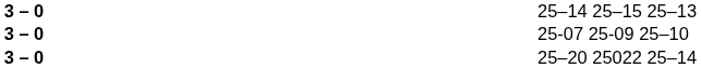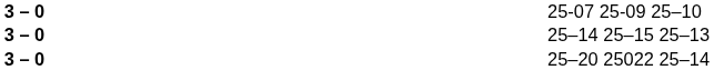 <table width=100% cellspacing=1>
 <tr>
 <th width=20%></th>
 <th width=12%></th>
 <th width=20%></th>
 <th width=33%></th>
+<td></td>
+</tr>
+<tr style=font-size:90%>
+<td align=right><strong></strong></td>
+<td align=center><strong>3 – 0</strong></td>
+<td></td>
+<td>25-07 25-09 25–10</td>
 <td></td>
 </tr>
 <tr style=font-size:90%>
 <td align=right><strong></strong></td>
 <td align=center><strong>3 – 0</strong></td>
 <td></td>
 <td>25–14 25–15 25–13</td>
 <td></td>
 </tr>
 <tr style=font-size:90%>
 <td align=right><strong></strong></td>
 <td align=center><strong>3 – 0</strong></td>
 <td></td>
-<td>25-07 25-09 25–10</td>
-<td></td>
-</tr>
-<tr style=font-size:90%>
-<td align=right><strong></strong></td>
-<td align=center><strong>3 – 0</strong></td>
-<td></td>
 <td>25–20 25022 25–14</td>
 </tr>
 </table>
